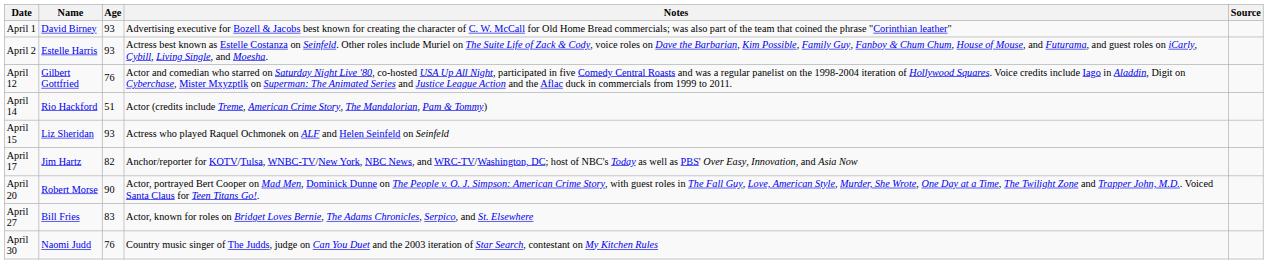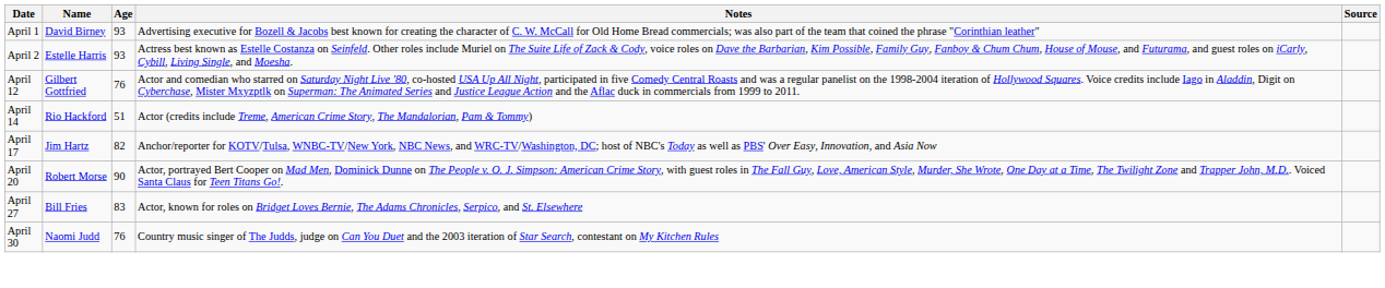 <table class="wikitable sortable">
 <tr>
 <th>Date</th>
 <th>Name</th>
 <th>Age</th>
 <th>Notes</th>
 <th>Source</th>
 </tr>
 <tr>
 <td>April 1</td>
 <td><a href='#'>David Birney</a></td>
 <td>93</td>
 <td>Advertising executive for <a href='#'>Bozell & Jacobs</a> best known for creating the character of <a href='#'>C. W. McCall</a> for Old Home Bread commercials; was also part of the team that coined the phrase "<a href='#'>Corinthian leather</a>"</td>
 <td></td>
 </tr>
 <tr>
 <td>April 2</td>
 <td><a href='#'>Estelle Harris</a></td>
 <td>93</td>
 <td>Actress best known as <a href='#'>Estelle Costanza</a> on <em><a href='#'>Seinfeld</a></em>. Other roles include Muriel on <em><a href='#'>The Suite Life of Zack & Cody</a></em>, voice roles on <em><a href='#'>Dave the Barbarian</a></em>, <em><a href='#'>Kim Possible</a></em>, <em><a href='#'>Family Guy</a></em>, <em><a href='#'>Fanboy & Chum Chum</a></em>, <em><a href='#'>House of Mouse</a></em>, and <em><a href='#'>Futurama</a></em>, and guest roles on <em><a href='#'>iCarly</a></em>, <em><a href='#'>Cybill</a></em>, <em><a href='#'>Living Single</a></em>, and <em><a href='#'>Moesha</a></em>.</td>
 <td></td>
 </tr>
 <tr>
 <td>April 12</td>
 <td><a href='#'>Gilbert Gottfried</a></td>
 <td>76</td>
 <td>Actor and comedian who starred on <em><a href='#'>Saturday Night Live '80</a></em>, co-hosted <em><a href='#'>USA Up All Night</a></em>, participated in five <a href='#'>Comedy Central Roasts</a> and was a regular panelist on the 1998-2004 iteration of <em><a href='#'>Hollywood Squares</a></em>. Voice credits include <a href='#'>Iago</a> in <em><a href='#'>Aladdin</a></em>, Digit on <em><a href='#'>Cyberchase</a></em>, <a href='#'>Mister Mxyzptlk</a> on <em><a href='#'>Superman: The Animated Series</a></em> and <em><a href='#'>Justice League Action</a></em> and the <a href='#'>Aflac</a> duck in commercials from 1999 to 2011.</td>
 <td></td>
 </tr>
 <tr>
 <td>April 14</td>
 <td><a href='#'>Rio Hackford</a></td>
 <td>51</td>
 <td>Actor (credits include <em><a href='#'>Treme</a></em>, <em><a href='#'>American Crime Story</a></em>, <em><a href='#'>The Mandalorian</a></em>, <em><a href='#'>Pam & Tommy</a></em>)</td>
 <td></td>
 </tr>
 <tr>
-<td>April 15</td>
-<td><a href='#'>Liz Sheridan</a></td>
-<td>93</td>
-<td>Actress who played Raquel Ochmonek on <em><a href='#'>ALF</a></em> and <a href='#'>Helen Seinfeld</a> on <em>Seinfeld</em></td>
-<td></td>
-</tr>
-<tr>
 <td>April 17</td>
 <td><a href='#'>Jim Hartz</a></td>
 <td>82</td>
 <td>Anchor/reporter for <a href='#'>KOTV</a>/<a href='#'>Tulsa</a>, <a href='#'>WNBC-TV</a>/<a href='#'>New York</a>, <a href='#'>NBC News</a>, and <a href='#'>WRC-TV</a>/<a href='#'>Washington, DC</a>; host of NBC's <em><a href='#'>Today</a></em> as well as <a href='#'>PBS</a>' <em>Over Easy</em>, <em>Innovation</em>, and <em>Asia Now</em></td>
 <td></td>
 </tr>
 <tr>
 <td>April 20</td>
 <td><a href='#'>Robert Morse</a></td>
 <td>90</td>
 <td>Actor, portrayed Bert Cooper on <em><a href='#'>Mad Men</a></em>, <a href='#'>Dominick Dunne</a> on <em><a href='#'>The People v. O. J. Simpson: American Crime Story</a></em>, with guest roles in <em><a href='#'>The Fall Guy</a></em>, <em><a href='#'>Love, American Style</a></em>, <em><a href='#'>Murder, She Wrote</a></em>, <em><a href='#'>One Day at a Time</a></em>, <em><a href='#'>The Twilight Zone</a></em> and <em><a href='#'>Trapper John, M.D.</a></em>. Voiced <a href='#'>Santa Claus</a> for <em><a href='#'>Teen Titans Go!</a></em>.</td>
 <td></td>
 </tr>
 <tr>
 <td>April 27</td>
 <td><a href='#'>Bill Fries</a></td>
 <td>83</td>
 <td>Actor, known for roles on <em><a href='#'>Bridget Loves Bernie</a></em>, <em><a href='#'>The Adams Chronicles</a></em>, <em><a href='#'>Serpico</a></em>, and <em><a href='#'>St. Elsewhere</a></em></td>
 <td></td>
 </tr>
 <tr>
 <td>April 30</td>
 <td><a href='#'>Naomi Judd</a></td>
 <td>76</td>
 <td>Country music singer of <a href='#'>The Judds</a>, judge on <em><a href='#'>Can You Duet</a></em> and the 2003 iteration of <em><a href='#'>Star Search</a></em>, contestant on <em><a href='#'>My Kitchen Rules</a></em></td>
 <td></td>
 </tr>
 </table>
